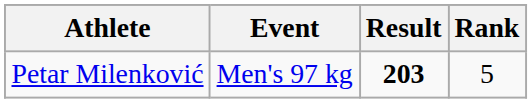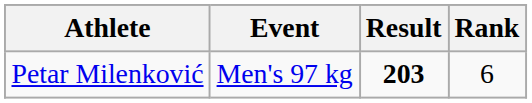 <table class="wikitable" style="font-size:90%;">
 <tr>
 <th>Athlete</th>
 <th>Event</th>
 <th>Result</th>
 <th>Rank</th>
 </tr>
 <tr align=center>
 <td align=left><a href='#'>Petar Milenković</a></td>
 <td style="text-align:left;"><a href='#'>Men's 97 kg</a></td>
 <td><strong>203</strong></td>
-<td>5</td>
+<td>6</td>
 </tr>
 </table>
